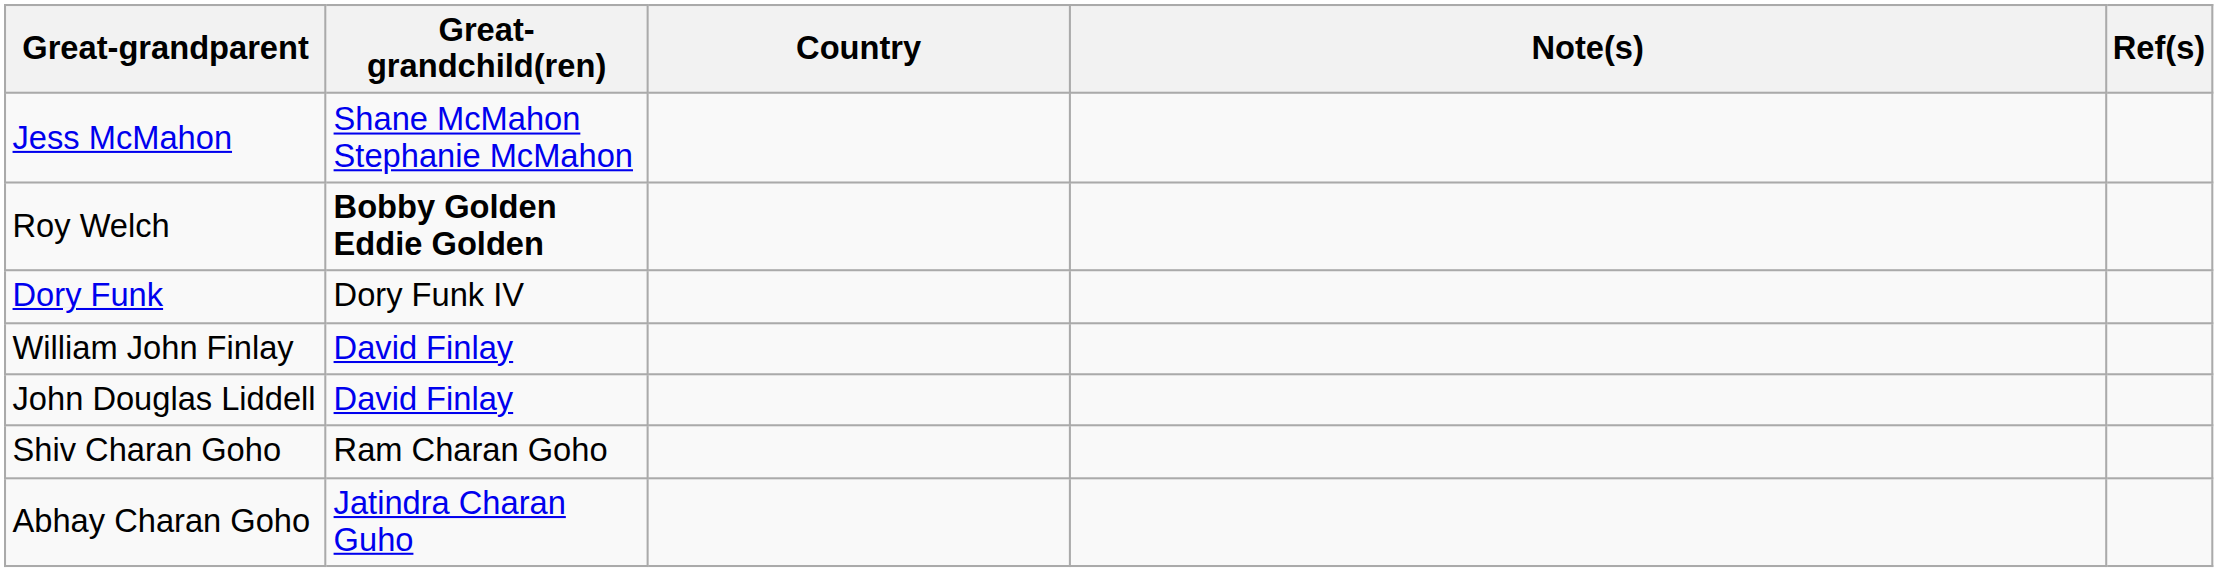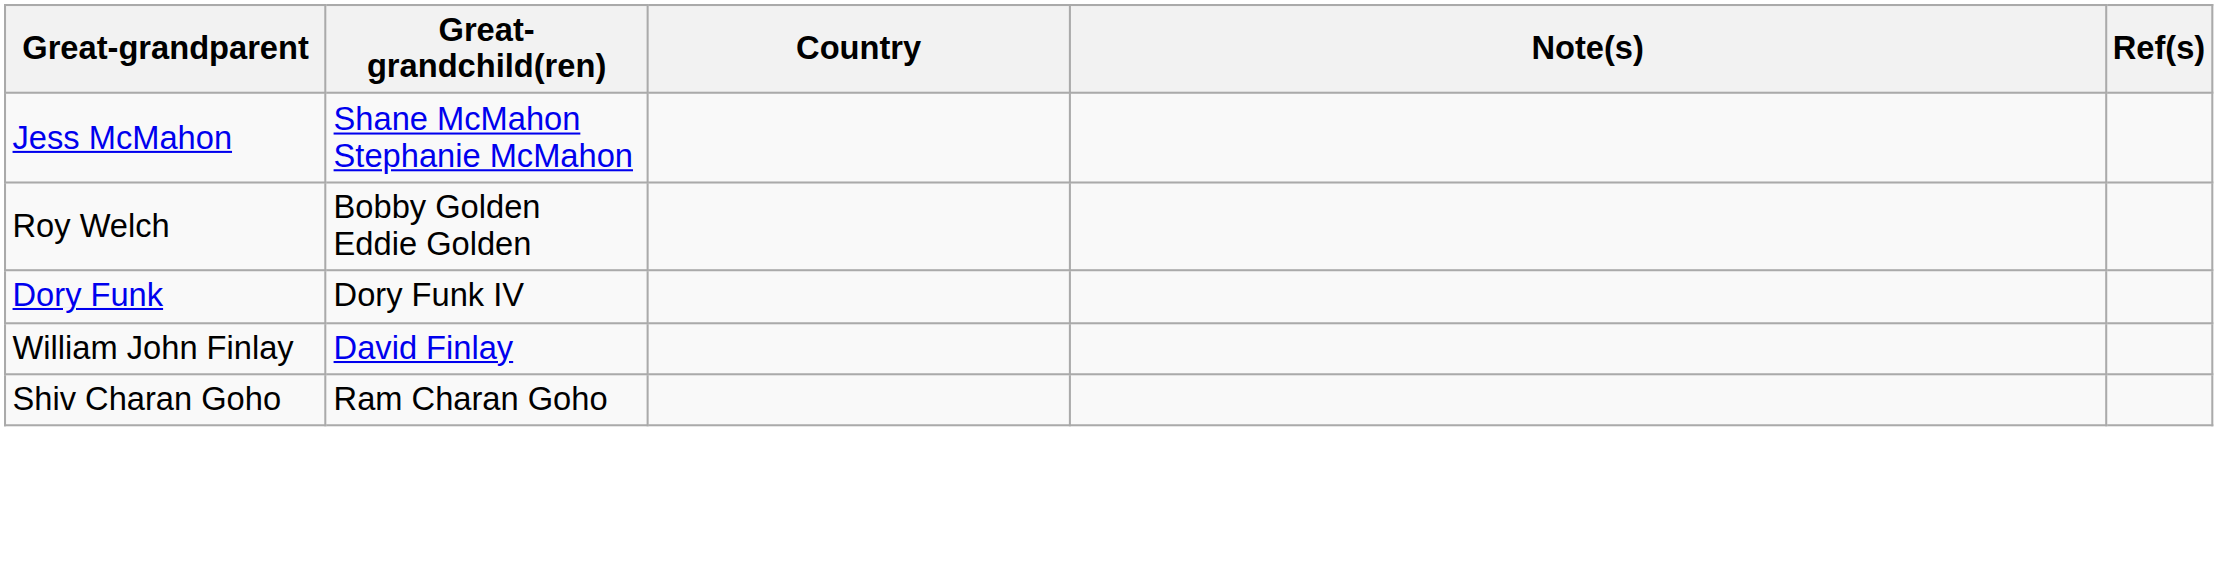 <table class="wikitable sortable">
 <tr>
 <th style="width:150px;">Great-grandparent</th>
 <th style="width:150px;">Great-grandchild(ren)</th>
 <th style="width:200px;">Country</th>
 <th style="width:500px;">Note(s)</th>
 <th style="width:*;">Ref(s)</th>
 </tr>
 <tr>
 <td><a href='#'>Jess McMahon</a></td>
 <td><a href='#'>Shane McMahon</a><br><a href='#'>Stephanie McMahon</a></td>
 <td></td>
 <td></td>
 <td></td>
 </tr>
 <tr>
 <td>Roy Welch</td>
-<td><strong>Bobby Golden<br>Eddie Golden</strong></td>
+<td>Bobby Golden<br>Eddie Golden</td>
 <td></td>
 <td></td>
 <td></td>
 </tr>
 <tr>
 <td><a href='#'>Dory Funk</a></td>
 <td>Dory Funk IV</td>
 <td></td>
 <td></td>
 <td></td>
 </tr>
 <tr>
 <td>William John Finlay</td>
 <td><a href='#'>David Finlay</a></td>
 <td> </td>
 <td></td>
 <td></td>
 </tr>
 <tr>
-<td>John Douglas Liddell</td>
-<td><a href='#'>David Finlay</a></td>
-<td> </td>
-<td></td>
-<td></td>
-</tr>
-<tr>
 <td>Shiv Charan Goho</td>
 <td>Ram Charan Goho</td>
 <td></td>
 <td></td>
 <td></td>
 </tr>
-<tr>
-<td>Abhay Charan Goho</td>
-<td><a href='#'>Jatindra Charan Guho</a></td>
-<td></td>
-<td></td>
-<td></td>
-</tr>
 </table>
